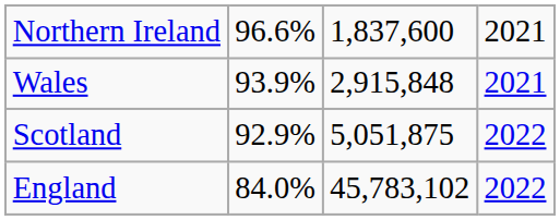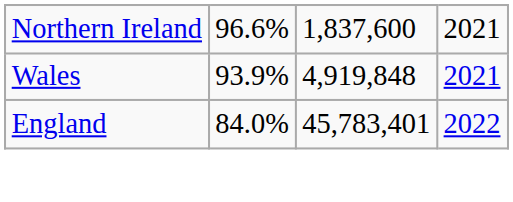 <table class="wikitable floatright" style="font-size:88%;">
 <tr>
 <td><a href='#'>Northern Ireland</a></td>
 <td>96.6%</td>
 <td>1,837,600</td>
 <td>2021</td>
 </tr>
 <tr>
 <td><a href='#'>Wales</a></td>
 <td>93.9%</td>
-<td>2,915,848</td>
+<td>4,919,848</td>
 <td><a href='#'>2021</a></td>
-</tr>
-<tr>
-<td><a href='#'>Scotland</a></td>
-<td>92.9%</td>
-<td>5,051,875</td>
-<td><a href='#'>2022</a></td>
 </tr>
 <tr>
 <td><a href='#'>England</a></td>
 <td>84.0%</td>
-<td>45,783,102</td>
+<td>45,783,401</td>
 <td><a href='#'>2022</a></td>
 </tr>
 </table>
